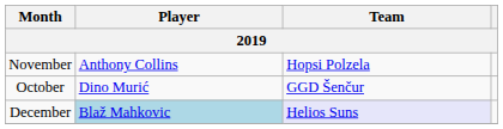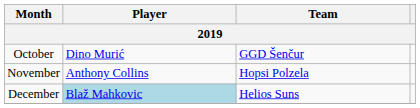 <table class="wikitable" style="text-align: center;">
 <tr>
 <th>Month</th>
 <th style="width:215px;">Player</th>
 <th style="width:215px;">Team</th>
 <th></th>
 </tr>
 <tr>
 <th colspan=4>2019</th>
 </tr>
 <tr>
+<td>October</td>
+<td align="left"> <a href='#'>Dino Murić</a></td>
+<td align="left"><a href='#'>GGD Šenčur</a></td>
+<td></td>
+</tr>
+<tr>
 <td>November</td>
 <td align="left"> <a href='#'>Anthony Collins</a></td>
 <td align="left"><a href='#'>Hopsi Polzela</a></td>
 <td></td>
 </tr>
 <tr>
-<td>October</td>
-<td align="left"> <a href='#'>Dino Murić</a></td>
-<td align="left"><a href='#'>GGD Šenčur</a></td>
-<td></td>
-</tr>
-<tr>
 <td>December</td>
 <td align="left" style="background: lightblue;"> <a href='#'>Blaž Mahkovic</a></td>
-<td align="left" style="background: lavender;"><a href='#'>Helios Suns</a></td>
+<td align="left"><a href='#'>Helios Suns</a></td>
 <td></td>
 </tr>
 <tr>
 </tr>
 </table>
